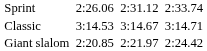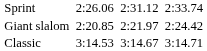 <table>
 <tr>
 <td>Sprint</td>
 <td></td>
 <td>2:26.06</td>
 <td></td>
 <td>2:31.12</td>
 <td></td>
 <td>2:33.74</td>
 </tr>
 <tr>
+<td>Giant slalom</td>
+<td></td>
+<td>2:20.85</td>
+<td></td>
+<td>2:21.97</td>
+<td></td>
+<td>2:24.42</td>
+</tr>
+<tr>
 <td>Classic</td>
 <td></td>
 <td>3:14.53</td>
 <td></td>
 <td>3:14.67</td>
 <td></td>
 <td>3:14.71</td>
 </tr>
-<tr>
-<td>Giant slalom</td>
-<td></td>
-<td>2:20.85</td>
-<td></td>
-<td>2:21.97</td>
-<td></td>
-<td>2:24.42</td>
-</tr>
 </table>
